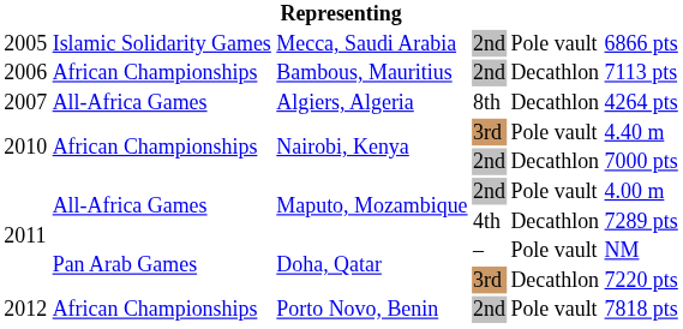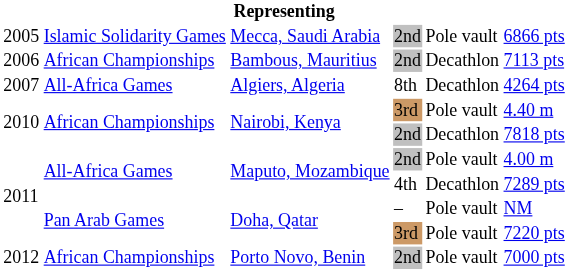 <table>
 <tr>
 <th colspan="6">Representing </th>
 </tr>
 <tr>
 <td>2005</td>
 <td><a href='#'>Islamic Solidarity Games</a></td>
 <td><a href='#'>Mecca, Saudi Arabia</a></td>
 <td bgcolor=silver>2nd</td>
 <td>Pole vault</td>
 <td><a href='#'>6866 pts</a></td>
 </tr>
 <tr>
 <td>2006</td>
 <td><a href='#'>African Championships</a></td>
 <td><a href='#'>Bambous, Mauritius</a></td>
 <td bgcolor=silver>2nd</td>
 <td>Decathlon</td>
 <td><a href='#'>7113 pts</a></td>
 </tr>
 <tr>
 <td>2007</td>
 <td><a href='#'>All-Africa Games</a></td>
 <td><a href='#'>Algiers, Algeria</a></td>
 <td>8th</td>
 <td>Decathlon</td>
 <td><a href='#'>4264 pts</a></td>
 </tr>
 <tr>
 <td rowspan=2>2010</td>
 <td rowspan=2><a href='#'>African Championships</a></td>
 <td rowspan=2><a href='#'>Nairobi, Kenya</a></td>
 <td bgcolor=cc9966>3rd</td>
 <td>Pole vault</td>
 <td><a href='#'>4.40 m</a></td>
 </tr>
 <tr>
 <td bgcolor=silver>2nd</td>
 <td>Decathlon</td>
-<td><a href='#'>7000 pts</a></td>
+<td><a href='#'>7818 pts</a></td>
 </tr>
 <tr>
 <td rowspan=4>2011</td>
 <td rowspan=2><a href='#'>All-Africa Games</a></td>
 <td rowspan=2><a href='#'>Maputo, Mozambique</a></td>
 <td bgcolor=silver>2nd</td>
 <td>Pole vault</td>
 <td><a href='#'>4.00 m</a></td>
 </tr>
 <tr>
 <td>4th</td>
 <td>Decathlon</td>
 <td><a href='#'>7289 pts</a></td>
 </tr>
 <tr>
 <td rowspan=2><a href='#'>Pan Arab Games</a></td>
 <td rowspan=2><a href='#'>Doha, Qatar</a></td>
 <td>–</td>
 <td>Pole vault</td>
 <td><a href='#'>NM</a></td>
 </tr>
 <tr>
 <td bgcolor=cc9966>3rd</td>
-<td>Decathlon</td>
+<td>Pole vault</td>
 <td><a href='#'>7220 pts</a></td>
 </tr>
 <tr>
 <td>2012</td>
 <td><a href='#'>African Championships</a></td>
 <td><a href='#'>Porto Novo, Benin</a></td>
 <td bgcolor=silver>2nd</td>
 <td>Pole vault</td>
-<td><a href='#'>7818 pts</a></td>
+<td><a href='#'>7000 pts</a></td>
 </tr>
 </table>
